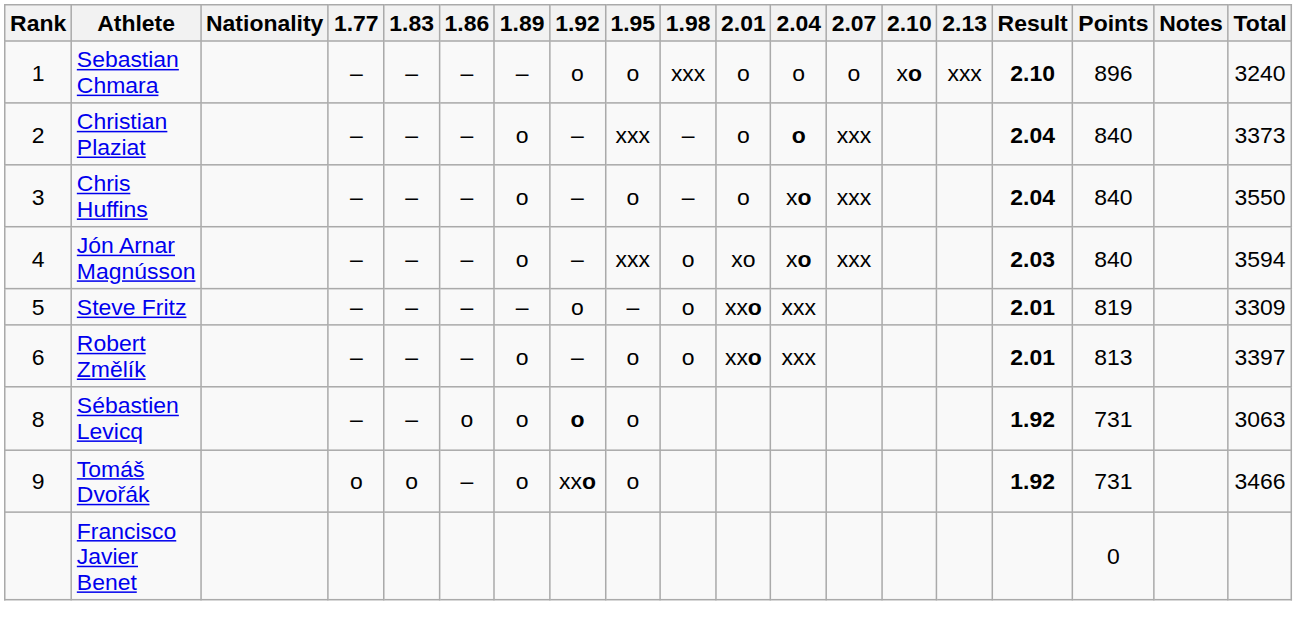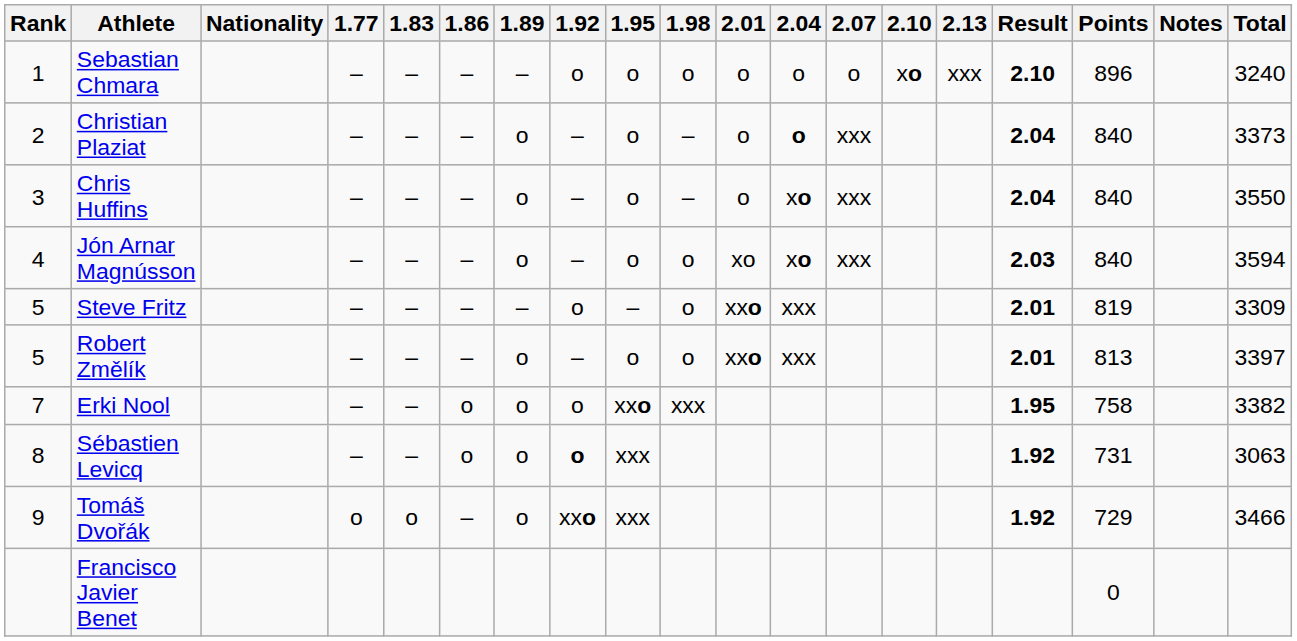 <table class="wikitable sortable" style="text-align:center;font-size:95%">
 <tr>
 <th>Rank</th>
 <th>Athlete</th>
 <th>Nationality</th>
 <th>1.77</th>
 <th>1.83</th>
 <th>1.86</th>
 <th>1.89</th>
 <th>1.92</th>
 <th>1.95</th>
 <th>1.98</th>
 <th>2.01</th>
 <th>2.04</th>
 <th>2.07</th>
 <th>2.10</th>
 <th>2.13</th>
 <th>Result</th>
 <th>Points</th>
 <th>Notes</th>
 <th>Total</th>
 </tr>
 <tr>
 <td>1</td>
 <td align="left"><a href='#'>Sebastian Chmara</a></td>
 <td align=left></td>
 <td>–</td>
 <td>–</td>
 <td>–</td>
 <td>–</td>
 <td>o</td>
 <td>o</td>
-<td>xxx</td>
+<td>o</td>
 <td>o</td>
 <td>o</td>
 <td>o</td>
 <td>x<strong>o</strong></td>
 <td>xxx</td>
 <td><strong>2.10</strong></td>
 <td>896</td>
 <td></td>
 <td>3240</td>
 </tr>
 <tr>
 <td>2</td>
 <td align="left"><a href='#'>Christian Plaziat</a></td>
 <td align=left></td>
 <td>–</td>
 <td>–</td>
 <td>–</td>
 <td>o</td>
 <td>–</td>
-<td>xxx</td>
+<td>o</td>
 <td>–</td>
 <td>o</td>
 <td><strong>o</strong></td>
 <td>xxx</td>
 <td></td>
 <td></td>
 <td><strong>2.04</strong></td>
 <td>840</td>
 <td></td>
 <td>3373</td>
 </tr>
 <tr>
 <td>3</td>
 <td align="left"><a href='#'>Chris Huffins</a></td>
 <td align=left></td>
 <td>–</td>
 <td>–</td>
 <td>–</td>
 <td>o</td>
 <td>–</td>
 <td>o</td>
 <td>–</td>
 <td>o</td>
 <td>x<strong>o</strong></td>
 <td>xxx</td>
 <td></td>
 <td></td>
 <td><strong>2.04</strong></td>
 <td>840</td>
 <td></td>
 <td>3550</td>
 </tr>
 <tr>
 <td>4</td>
 <td align="left"><a href='#'>Jón Arnar Magnússon</a></td>
 <td align=left></td>
 <td>–</td>
 <td>–</td>
 <td>–</td>
 <td>o</td>
 <td>–</td>
-<td>xxx</td>
+<td>o</td>
 <td>o</td>
 <td>xo</td>
 <td>x<strong>o</strong></td>
 <td>xxx</td>
 <td></td>
 <td></td>
 <td><strong>2.03</strong></td>
 <td>840</td>
 <td></td>
 <td>3594</td>
 </tr>
 <tr>
 <td>5</td>
 <td align="left"><a href='#'>Steve Fritz</a></td>
 <td align=left></td>
 <td>–</td>
 <td>–</td>
 <td>–</td>
 <td>–</td>
 <td>o</td>
 <td>–</td>
 <td>o</td>
 <td>xx<strong>o</strong></td>
 <td>xxx</td>
 <td></td>
 <td></td>
 <td></td>
 <td><strong>2.01</strong></td>
 <td>819</td>
 <td></td>
 <td>3309</td>
 </tr>
 <tr>
-<td>6</td>
+<td>5</td>
 <td align="left"><a href='#'>Robert Změlík</a></td>
 <td align=left></td>
 <td>–</td>
 <td>–</td>
 <td>–</td>
 <td>o</td>
 <td>–</td>
 <td>o</td>
 <td>o</td>
 <td>xx<strong>o</strong></td>
 <td>xxx</td>
 <td></td>
 <td></td>
 <td></td>
 <td><strong>2.01</strong></td>
 <td>813</td>
 <td></td>
 <td>3397</td>
 </tr>
 <tr>
+<td>7</td>
+<td align="left"><a href='#'>Erki Nool</a></td>
+<td align=left></td>
+<td>–</td>
+<td>–</td>
+<td>o</td>
+<td>o</td>
+<td>o</td>
+<td>xx<strong>o</strong></td>
+<td>xxx</td>
+<td></td>
+<td></td>
+<td></td>
+<td></td>
+<td></td>
+<td><strong>1.95</strong></td>
+<td>758</td>
+<td></td>
+<td>3382</td>
+</tr>
+<tr>
 <td>8</td>
 <td align="left"><a href='#'>Sébastien Levicq</a></td>
 <td align=left></td>
 <td>–</td>
 <td>–</td>
 <td>o</td>
 <td>o</td>
 <td><strong>o</strong></td>
-<td>o</td>
+<td>xxx</td>
 <td></td>
 <td></td>
 <td></td>
 <td></td>
 <td></td>
 <td></td>
 <td><strong>1.92</strong></td>
 <td>731</td>
 <td></td>
 <td>3063</td>
 </tr>
 <tr>
 <td>9</td>
 <td align="left"><a href='#'>Tomáš Dvořák</a></td>
 <td align=left></td>
 <td>o</td>
 <td>o</td>
 <td>–</td>
 <td>o</td>
 <td>xx<strong>o</strong></td>
-<td>o</td>
+<td>xxx</td>
 <td></td>
 <td></td>
 <td></td>
 <td></td>
 <td></td>
 <td></td>
 <td><strong>1.92</strong></td>
-<td>731</td>
+<td>729</td>
 <td></td>
 <td>3466</td>
 </tr>
 <tr>
 <td></td>
 <td align="left"><a href='#'>Francisco Javier Benet</a></td>
 <td align=left></td>
 <td></td>
 <td></td>
 <td></td>
 <td></td>
 <td></td>
 <td></td>
 <td></td>
 <td></td>
 <td></td>
 <td></td>
 <td></td>
 <td></td>
 <td><strong></strong></td>
 <td>0</td>
 <td></td>
 <td></td>
 </tr>
 </table>
